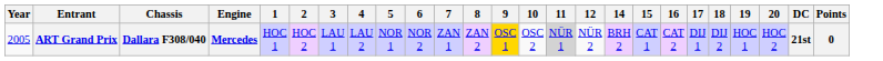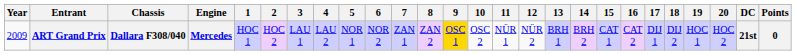 <table class="wikitable" style="text-align:center; font-size:85%">
 <tr>
 <th>Year</th>
 <th>Entrant</th>
 <th>Chassis</th>
 <th>Engine</th>
 <th>1</th>
 <th>2</th>
 <th>3</th>
 <th>4</th>
 <th>5</th>
 <th>6</th>
 <th>7</th>
 <th>8</th>
 <th>9</th>
 <th>10</th>
 <th>11</th>
 <th>12</th>
+<th>13</th>
 <th>14</th>
 <th>15</th>
 <th>16</th>
 <th>17</th>
 <th>18</th>
 <th>19</th>
 <th>20</th>
 <th>DC</th>
 <th>Points</th>
 </tr>
 <tr>
-<td><a href='#'>2005</a></td>
+<td><a href='#'>2009</a></td>
 <th nowrap><a href='#'>ART Grand Prix</a></th>
 <th nowrap><a href='#'>Dallara</a> F308/040</th>
 <th nowrap><a href='#'>Mercedes</a></th>
 <td style="background:#CFCFFF;"><a href='#'>HOC<br>1</a><br></td>
 <td style="background:#EFCFFF;"><a href='#'>HOC<br>2</a><br></td>
 <td style="background:#CFCFFF;"><a href='#'>LAU<br>1</a><br></td>
 <td style="background:#CFCFFF;"><a href='#'>LAU<br>2</a><br></td>
 <td style="background:#CFCFFF;"><a href='#'>NOR<br>1</a><br></td>
 <td style="background:#CFCFFF;"><a href='#'>NOR<br>2</a><br></td>
 <td style="background:#CFCFFF;"><a href='#'>ZAN<br>1</a><br></td>
 <td style="background:#EFCFFF;"><a href='#'>ZAN<br>2</a><br></td>
 <td style="background: gold;"><a href='#'>OSC<br>1</a></td>
 <td><a href='#'>OSC<br>2</a></td>
-<td style="background: lightgrey;"><a href='#'>NÜR<br>1</a></td>
+<td><a href='#'>NÜR<br>1</a></td>
 <td><a href='#'>NÜR<br>2</a></td>
+<td style="background:#CFCFFF;"><a href='#'>BRH<br>1</a><br></td>
 <td style="background:#EFCFFF;"><a href='#'>BRH<br>2</a><br></td>
 <td style="background:#CFCFFF;"><a href='#'>CAT<br>1</a><br></td>
 <td style="background:#EFCFFF;"><a href='#'>CAT<br>2</a><br></td>
 <td style="background:#CFCFFF;"><a href='#'>DIJ<br>1</a><br></td>
 <td style="background:#CFCFFF;"><a href='#'>DIJ<br>2</a><br></td>
 <td style="background:#CFCFFF;"><a href='#'>HOC<br>1</a><br></td>
 <td style="background:#CFCFFF;"><a href='#'>HOC<br>2</a><br></td>
 <th>21st</th>
 <th>0</th>
 </tr>
 </table>
